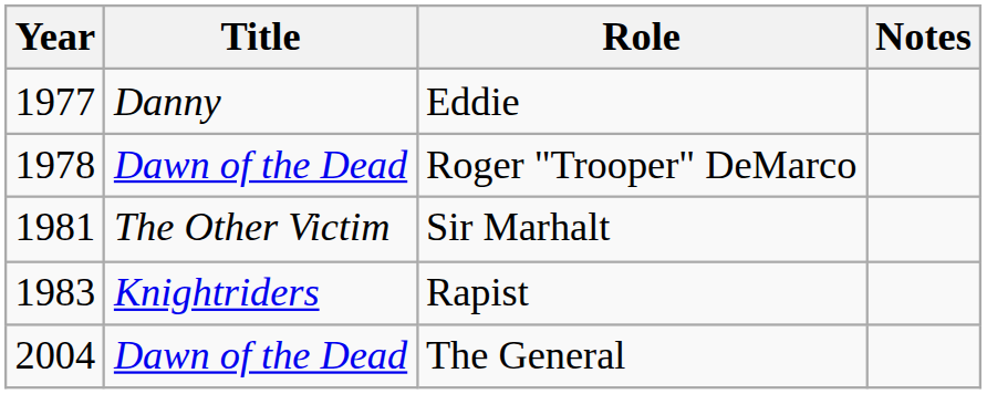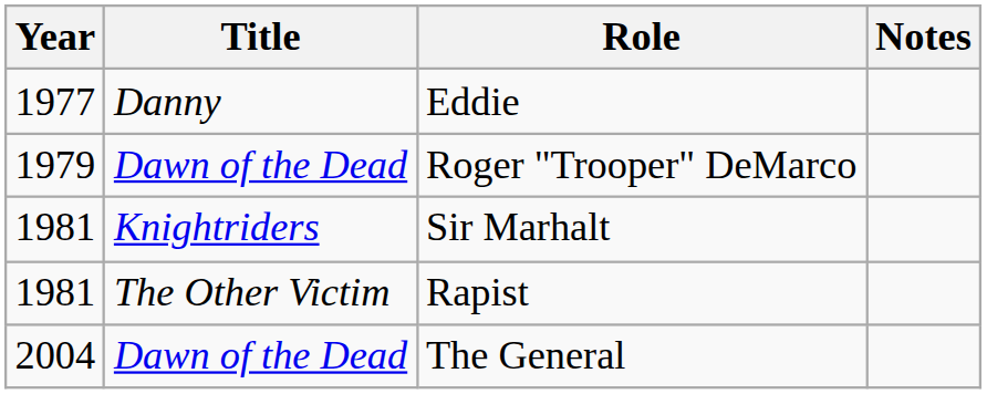 <table class="wikitable">
 <tr>
 <th>Year</th>
 <th>Title</th>
 <th>Role</th>
 <th>Notes</th>
 </tr>
 <tr>
 <td>1977</td>
 <td><em>Danny</em></td>
 <td>Eddie</td>
 <td></td>
 </tr>
 <tr>
-<td>1978</td>
+<td>1979</td>
 <td><em><a href='#'>Dawn of the Dead</a></em></td>
 <td>Roger "Trooper" DeMarco</td>
 <td></td>
 </tr>
 <tr>
 <td>1981</td>
-<td><em>The Other Victim</em></td>
+<td><em><a href='#'>Knightriders</a></em></td>
 <td>Sir Marhalt</td>
 <td></td>
 </tr>
 <tr>
-<td>1983</td>
-<td><em><a href='#'>Knightriders</a></em></td>
+<td>1981</td>
+<td><em>The Other Victim</em></td>
 <td>Rapist</td>
 <td></td>
 </tr>
 <tr>
 <td>2004</td>
 <td><em><a href='#'>Dawn of the Dead</a></em></td>
 <td>The General</td>
 <td></td>
 </tr>
 </table>
